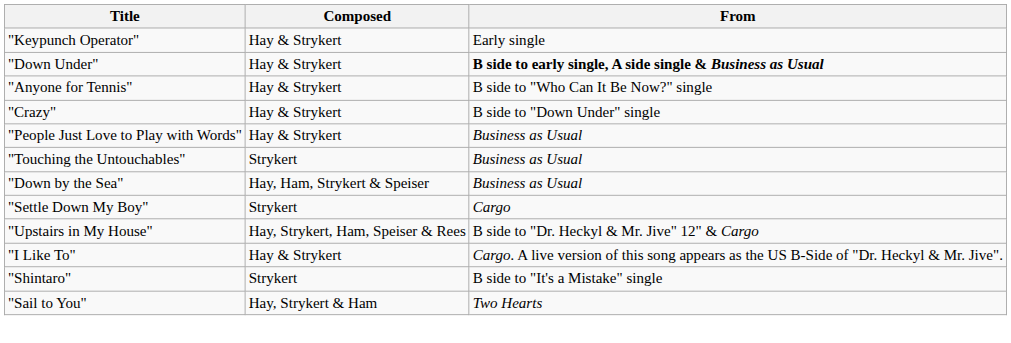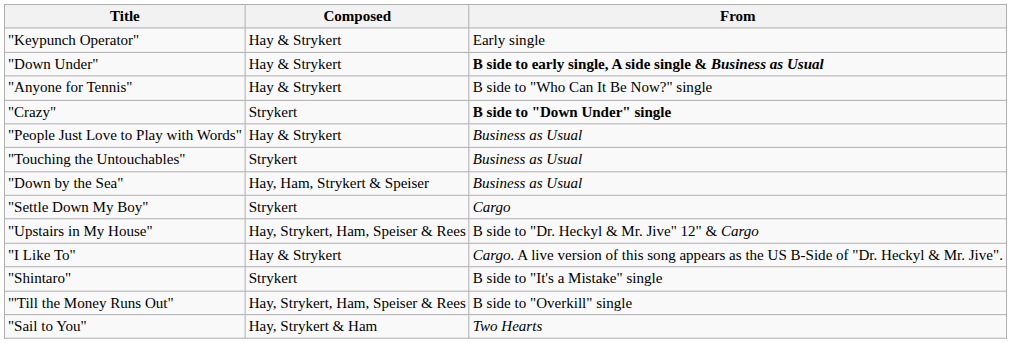 <table class="wikitable unsortable">
 <tr>
 <th>Title</th>
 <th>Composed</th>
 <th>From</th>
 </tr>
 <tr>
 <td>"Keypunch Operator"</td>
 <td>Hay & Strykert</td>
 <td>Early single</td>
 </tr>
 <tr>
 <td>"Down Under"</td>
 <td>Hay & Strykert</td>
 <td><strong>B side to early single, A side single & <em>Business as Usual</em></strong></td>
 </tr>
 <tr>
 <td>"Anyone for Tennis"</td>
 <td>Hay & Strykert</td>
 <td>B side to "Who Can It Be Now?" single</td>
 </tr>
 <tr>
 <td>"Crazy"</td>
-<td>Hay & Strykert</td>
-<td>B side to "Down Under" single</td>
+<td>Strykert</td>
+<td><strong>B side to "Down Under" single</strong></td>
 </tr>
 <tr>
 <td>"People Just Love to Play with Words"</td>
 <td>Hay & Strykert</td>
 <td><em>Business as Usual</em></td>
 </tr>
 <tr>
 <td>"Touching the Untouchables"</td>
 <td>Strykert</td>
 <td><em>Business as Usual</em></td>
 </tr>
 <tr>
 <td>"Down by the Sea"</td>
 <td>Hay, Ham, Strykert & Speiser</td>
 <td><em>Business as Usual</em></td>
 </tr>
 <tr>
 <td>"Settle Down My Boy"</td>
 <td>Strykert</td>
 <td><em>Cargo</em></td>
 </tr>
 <tr>
 <td>"Upstairs in My House"</td>
 <td>Hay, Strykert, Ham, Speiser & Rees</td>
 <td>B side to "Dr. Heckyl & Mr. Jive" 12" & <em>Cargo</em></td>
 </tr>
 <tr>
 <td>"I Like To"</td>
 <td>Hay & Strykert</td>
 <td><em>Cargo.</em> A live version of this song appears as the US B-Side of "Dr. Heckyl & Mr. Jive".</td>
 </tr>
 <tr>
 <td>"Shintaro"</td>
 <td>Strykert</td>
 <td>B side to "It's a Mistake" single</td>
 </tr>
 <tr>
+<td>"'Till the Money Runs Out"</td>
+<td>Hay, Strykert, Ham, Speiser & Rees</td>
+<td>B side to "Overkill" single</td>
+</tr>
+<tr>
 <td>"Sail to You"</td>
 <td>Hay, Strykert & Ham</td>
 <td><em>Two Hearts</em></td>
 </tr>
 </table>
